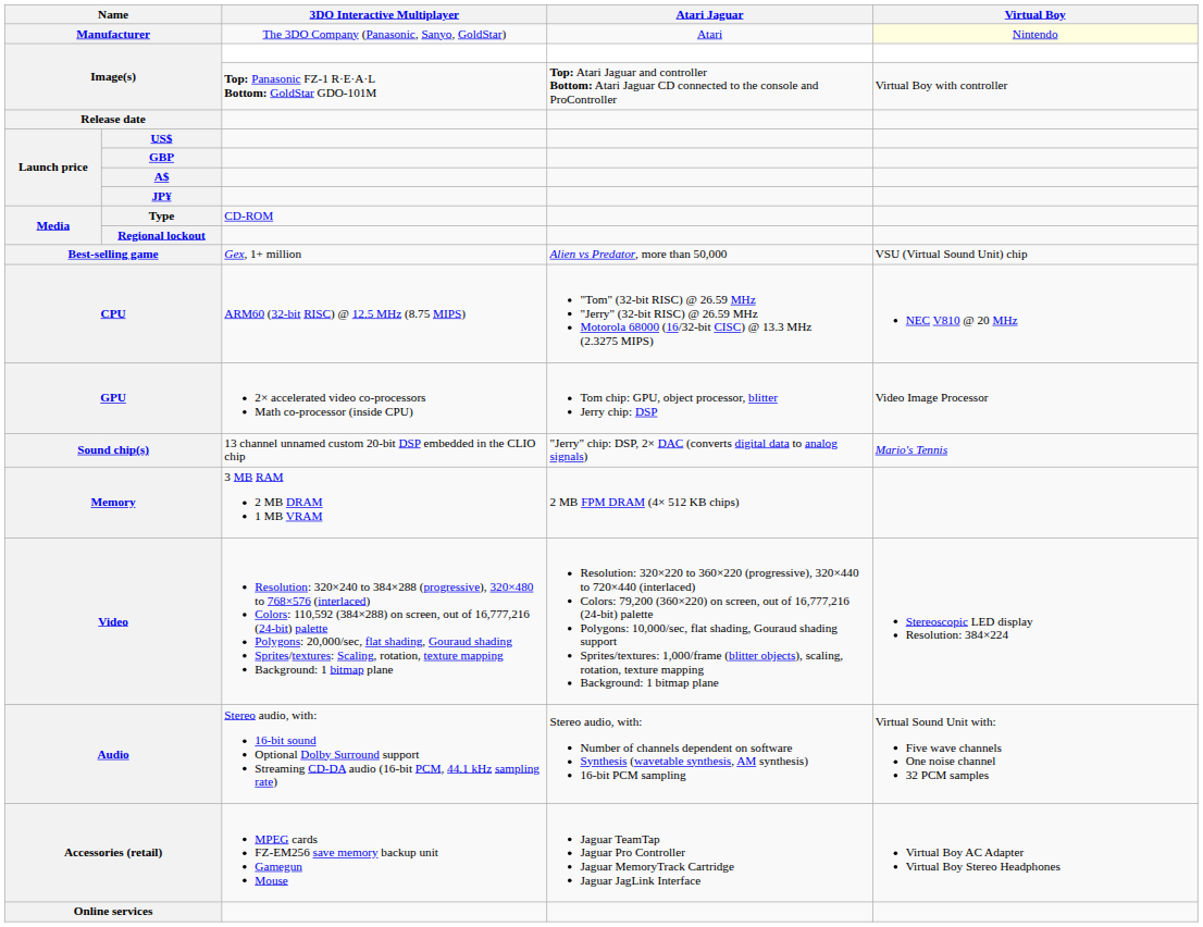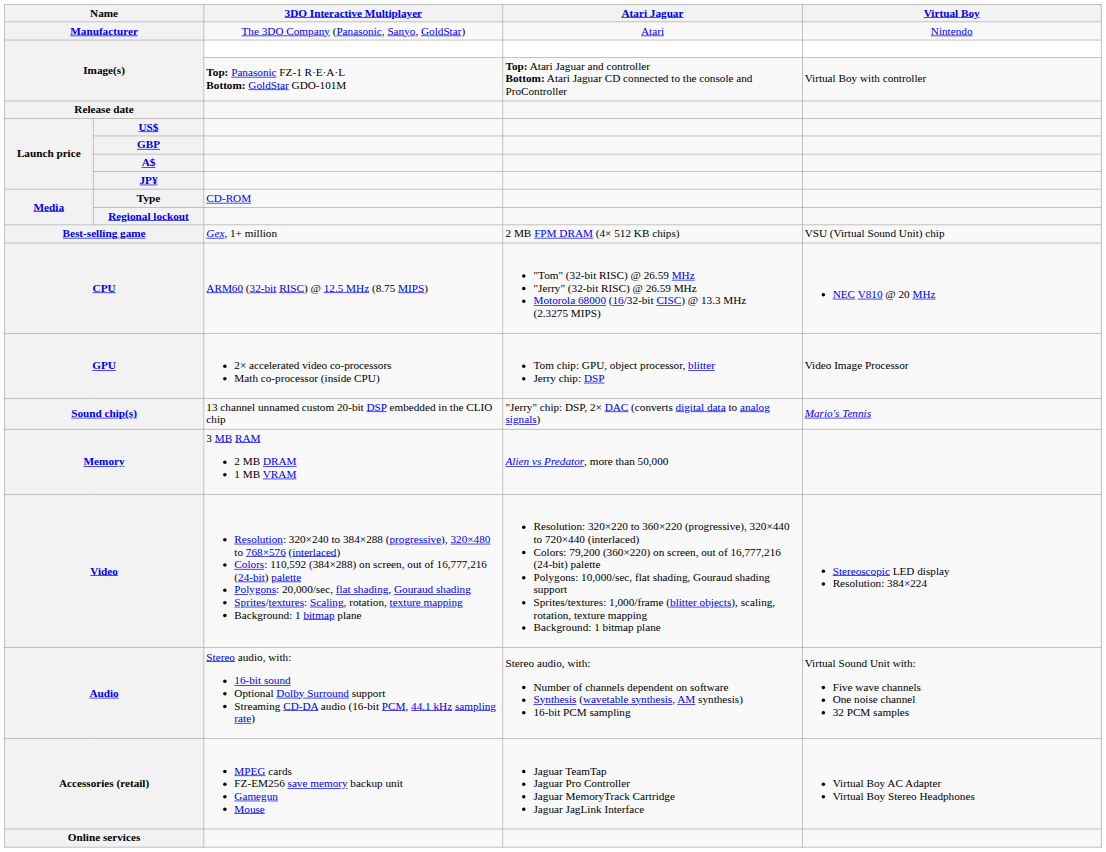 <table class="wikitable">
 <tr>
 <th colspan="2" style="width: 10%;">Name</th>
 <th style="width: 15%;"><a href='#'>3DO Interactive Multiplayer</a></th>
 <th style="width: 15%;"><a href='#'>Atari Jaguar</a></th>
 <th style="width: 15%;"><a href='#'>Virtual Boy</a></th>
 </tr>
 <tr style="text-align: center;">
 <th colspan="2"><a href='#'>Manufacturer</a></th>
 <td><a href='#'>The 3DO Company</a> (<a href='#'>Panasonic</a>, <a href='#'>Sanyo</a>, <a href='#'>GoldStar</a>)</td>
 <td><a href='#'>Atari</a></td>
-<td style="background: lightyellow;"><a href='#'>Nintendo</a></td>
+<td><a href='#'>Nintendo</a></td>
 </tr>
 <tr style="text-align:center;">
 <th colspan="2" rowspan="2" ;>Image(s)</th>
 <td style="background: white;"><br></td>
 <td style="background: white;"><br></td>
 <td style="background: white"></td>
 </tr>
 <tr>
 <td><strong>Top:</strong> <a href='#'>Panasonic</a> FZ-1 R·E·A·L<br><strong>Bottom:</strong> <a href='#'>GoldStar</a> GDO-101M</td>
 <td><strong>Top:</strong> Atari Jaguar and controller<br><strong>Bottom:</strong> Atari Jaguar CD connected to the console and ProController</td>
 <td>Virtual Boy with controller</td>
 </tr>
 <tr>
 <th colspan="2">Release date</th>
 <td></td>
 <td></td>
 <td></td>
 </tr>
 <tr>
 <th rowspan="4">Launch price</th>
 <th><a href='#'>US$</a></th>
 <td></td>
 <td></td>
 <td></td>
 </tr>
 <tr>
 <th><a href='#'>GBP</a></th>
 <td></td>
 <td></td>
 <td></td>
 </tr>
 <tr>
 <th><a href='#'>A$</a></th>
 <td></td>
 <td></td>
 <td></td>
 </tr>
 <tr>
 <th><a href='#'>JP¥</a></th>
 <td></td>
 <td></td>
 <td></td>
 </tr>
 <tr>
 <th rowspan="2"><a href='#'>Media</a></th>
 <th>Type</th>
 <td><a href='#'>CD-ROM</a></td>
 <td></td>
 <td></td>
 </tr>
 <tr>
 <th><a href='#'>Regional lockout</a></th>
 <td></td>
 <td></td>
 <td></td>
 </tr>
 <tr>
 <th colspan="2"><a href='#'>Best-selling game</a></th>
 <td><em><a href='#'>Gex</a></em>, 1+ million</td>
-<td><em><a href='#'>Alien vs Predator</a></em>, more than 50,000</td>
+<td>2 MB <a href='#'>FPM DRAM</a> (4× 512 KB chips)</td>
 <td>VSU (Virtual Sound Unit) chip</td>
 </tr>
 <tr>
 <th colspan="2"><a href='#'>CPU</a></th>
 <td><a href='#'>ARM60</a> (<a href='#'>32‑bit</a> <a href='#'>RISC</a>) @ <a href='#'>12.5 MHz</a> (8.75 <a href='#'>MIPS</a>)</td>
 <td><br><ul><li>"Tom" (32‑bit RISC) @ 26.59 <a href='#'>MHz</a></li><li>"Jerry" (32‑bit RISC) @ 26.59 MHz</li><li><a href='#'>Motorola 68000</a> (<a href='#'>16</a>/32‑bit <a href='#'>CISC</a>) @ 13.3 MHz (2.3275 MIPS)</li></ul></td>
 <td><br><ul><li><a href='#'>NEC</a> <a href='#'>V810</a> @ 20 <a href='#'>MHz</a></li></ul></td>
 </tr>
 <tr>
 <th colspan="2"><a href='#'>GPU</a></th>
 <td><br><ul><li>2× accelerated video co-processors</li><li>Math co-processor (inside CPU)</li></ul></td>
 <td><br><ul><li>Tom chip: GPU, object processor, <a href='#'>blitter</a></li><li>Jerry chip: <a href='#'>DSP</a></li></ul></td>
 <td>Video Image Processor</td>
 </tr>
 <tr>
 <th colspan="2"><a href='#'>Sound chip(s)</a></th>
 <td>13 channel unnamed custom 20‑bit <a href='#'>DSP</a> embedded in the CLIO chip</td>
 <td>"Jerry" chip: DSP, 2× <a href='#'>DAC</a> (converts <a href='#'>digital data</a> to <a href='#'>analog signals</a>)</td>
 <td><em><a href='#'>Mario's Tennis</a></em> </td>
 </tr>
 <tr>
 <th colspan="2"><a href='#'>Memory</a></th>
 <td>3 <a href='#'>MB</a> <a href='#'>RAM</a><br><ul><li>2 MB <a href='#'>DRAM</a></li><li>1 MB <a href='#'>VRAM</a></li></ul></td>
-<td>2 MB <a href='#'>FPM DRAM</a> (4× 512 KB chips)</td>
+<td><em><a href='#'>Alien vs Predator</a></em>, more than 50,000</td>
 <td></td>
 </tr>
 <tr>
 <th colspan="2"><a href='#'>Video</a></th>
 <td><br><ul><li><a href='#'>Resolution</a>: 320×240 to 384×288 (<a href='#'>progressive</a>), <a href='#'>320×480</a> to <a href='#'>768×576</a> (<a href='#'>interlaced</a>)</li><li><a href='#'>Colors</a>: 110,592 (384×288) on screen, out of 16,777,216 (<a href='#'>24‑bit</a>) <a href='#'>palette</a></li><li><a href='#'>Polygons</a>: 20,000/sec, <a href='#'>flat shading</a>, <a href='#'>Gouraud shading</a></li><li><a href='#'>Sprites</a>/<a href='#'>textures</a>: <a href='#'>Scaling</a>, rotation, <a href='#'>texture mapping</a></li><li>Background: 1 <a href='#'>bitmap</a> plane</li></ul></td>
 <td><br><ul><li>Resolution: 320×220 to 360×220 (progressive), 320×440 to 720×440 (interlaced)</li><li>Colors: 79,200 (360×220) on screen, out of 16,777,216 (24‑bit) palette</li><li>Polygons: 10,000/sec, flat shading, Gouraud shading support</li><li>Sprites/textures: 1,000/frame (<a href='#'>blitter objects</a>), scaling, rotation, texture mapping</li><li>Background: 1 bitmap plane</li></ul></td>
 <td><br><ul><li><a href='#'>Stereoscopic</a> LED display</li><li>Resolution: 384×224</li></ul></td>
 </tr>
 <tr>
 <th colspan="2"><a href='#'>Audio</a></th>
 <td><a href='#'>Stereo</a> audio, with:<br><ul><li><a href='#'>16‑bit sound</a></li><li>Optional <a href='#'>Dolby Surround</a> support</li><li>Streaming <a href='#'>CD-DA</a> audio (16‑bit <a href='#'>PCM</a>, <a href='#'>44.1 kHz</a> <a href='#'>sampling rate</a>)</li></ul></td>
 <td>Stereo audio, with:<br><ul><li>Number of channels dependent on software</li><li><a href='#'>Synthesis</a> (<a href='#'>wavetable synthesis</a>, <a href='#'>AM</a> synthesis)</li><li>16‑bit PCM sampling</li></ul></td>
 <td>Virtual Sound Unit with:<br><ul><li>Five wave channels</li><li>One noise channel</li><li>32 PCM samples</li></ul></td>
 </tr>
 <tr>
 <th colspan="2">Accessories (retail)</th>
 <td><br><ul><li><a href='#'>MPEG</a> cards</li><li>FZ-EM256 <a href='#'>save memory</a> backup unit</li><li><a href='#'>Gamegun</a></li><li><a href='#'>Mouse</a></li></ul></td>
 <td><br><ul><li>Jaguar TeamTap</li><li>Jaguar Pro Controller</li><li>Jaguar MemoryTrack Cartridge</li><li>Jaguar JagLink Interface</li></ul></td>
 <td><br><ul><li>Virtual Boy AC Adapter</li><li>Virtual Boy Stereo Headphones</li></ul></td>
 </tr>
 <tr>
 <th colspan="2">Online services</th>
 <td></td>
 <td></td>
 <td></td>
 </tr>
 </table>
